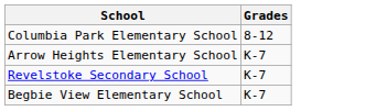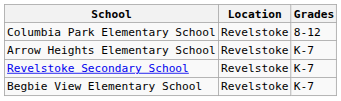 <table class="wikitable">
 <tr>
 <th>School</th>
+<th>Location</th>
 <th>Grades</th>
 </tr>
 <tr>
 <td>Columbia Park Elementary School</td>
+<td>Revelstoke</td>
 <td>8-12</td>
 </tr>
 <tr>
 <td>Arrow Heights Elementary School</td>
+<td>Revelstoke</td>
 <td>K-7</td>
 </tr>
 <tr>
 <td><a href='#'>Revelstoke Secondary School</a></td>
+<td>Revelstoke</td>
 <td>K-7</td>
 </tr>
 <tr>
 <td>Begbie View Elementary School</td>
+<td>Revelstoke</td>
 <td>K-7</td>
 </tr>
 </table>
